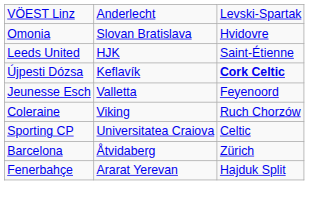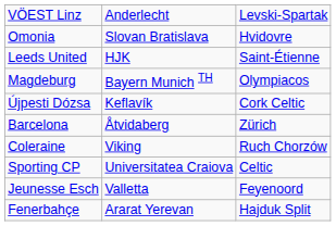 <table class="wikitable">
 <tr>
 <td> <a href='#'>VÖEST Linz</a> </td>
 <td> <a href='#'>Anderlecht</a> </td>
 <td> <a href='#'>Levski-Spartak</a> </td>
 </tr>
 <tr>
 <td> <a href='#'>Omonia</a> </td>
 <td> <a href='#'>Slovan Bratislava</a> </td>
 <td> <a href='#'>Hvidovre</a> </td>
 </tr>
 <tr>
 <td> <a href='#'>Leeds United</a> </td>
 <td> <a href='#'>HJK</a> </td>
 <td> <a href='#'>Saint-Étienne</a> </td>
 </tr>
 <tr>
+<td> <a href='#'>Magdeburg</a> </td>
+<td> <a href='#'>Bayern Munich</a> <sup><a href='#'>TH</a></sup></td>
+<td> <a href='#'>Olympiacos</a> </td>
+</tr>
+<tr>
 <td> <a href='#'>Újpesti Dózsa</a> </td>
 <td> <a href='#'>Keflavík</a> </td>
-<td><strong> <a href='#'>Cork Celtic</a> </strong></td>
+<td> <a href='#'>Cork Celtic</a> </td>
 </tr>
 <tr>
-<td> <a href='#'>Jeunesse Esch</a> </td>
-<td> <a href='#'>Valletta</a> </td>
-<td> <a href='#'>Feyenoord</a> </td>
+<td> <a href='#'>Barcelona</a> </td>
+<td> <a href='#'>Åtvidaberg</a> </td>
+<td> <a href='#'>Zürich</a> </td>
 </tr>
 <tr>
 <td> <a href='#'>Coleraine</a> </td>
 <td> <a href='#'>Viking</a> </td>
 <td> <a href='#'>Ruch Chorzów</a> </td>
 </tr>
 <tr>
 <td> <a href='#'>Sporting CP</a> </td>
 <td> <a href='#'>Universitatea Craiova</a> </td>
 <td> <a href='#'>Celtic</a> </td>
 </tr>
 <tr>
-<td> <a href='#'>Barcelona</a> </td>
-<td> <a href='#'>Åtvidaberg</a> </td>
-<td> <a href='#'>Zürich</a> </td>
+<td> <a href='#'>Jeunesse Esch</a> </td>
+<td> <a href='#'>Valletta</a> </td>
+<td> <a href='#'>Feyenoord</a> </td>
 </tr>
 <tr>
 <td> <a href='#'>Fenerbahçe</a> </td>
 <td> <a href='#'>Ararat Yerevan</a> </td>
 <td> <a href='#'>Hajduk Split</a> </td>
 </tr>
 </table>
